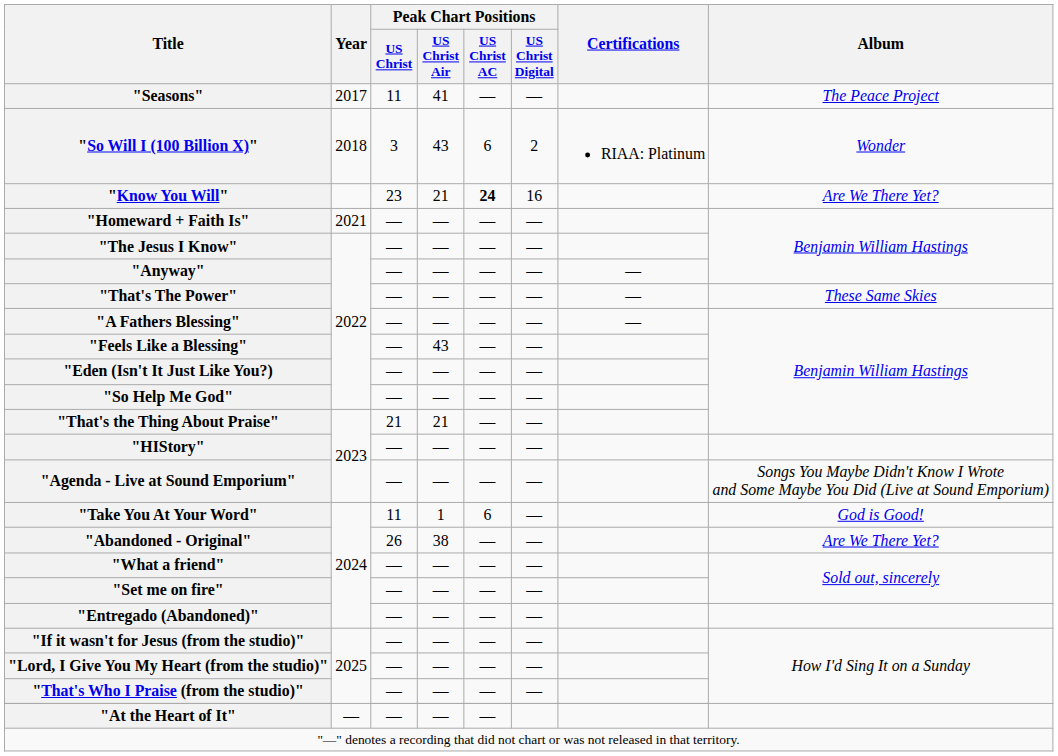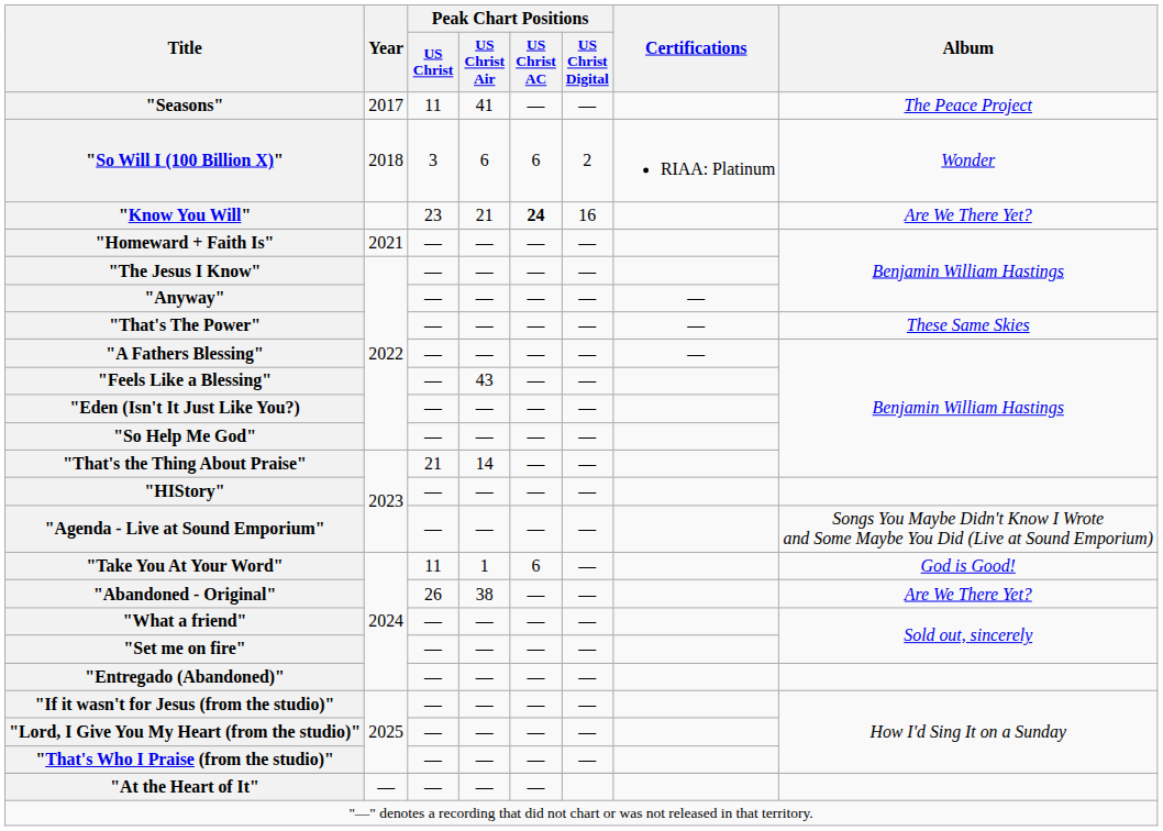 <table class="wikitable plainrowheaders" style="text-align:center;">
 <tr>
 <th rowspan="2">Title</th>
 <th rowspan="2">Year</th>
 <th colspan="4">Peak Chart Positions</th>
 <th rowspan="2"><a href='#'>Certifications</a></th>
 <th rowspan="2">Album</th>
 </tr>
 <tr>
 <th scope="col" style="width:3em;font-size:85%;"><a href='#'>US<br>Christ</a><br></th>
 <th scope="col" style="width:3em;font-size:85%;"><a href='#'>US<br>Christ<br>Air</a><br></th>
 <th scope="col" style="width:3em;font-size:85%;"><a href='#'>US<br>Christ<br>AC</a><br></th>
 <th scope="col" style="width:3em;font-size:85%;"><a href='#'>US<br>Christ<br>Digital</a><br></th>
 </tr>
 <tr>
 <th scope="row">"Seasons"<br></th>
 <td>2017</td>
 <td>11</td>
 <td>41</td>
 <td>—</td>
 <td>—</td>
 <td></td>
 <td><em><a href='#'>The Peace Project</a></em></td>
 </tr>
 <tr>
 <th scope="row">"<a href='#'>So Will I (100 Billion X)</a>"<br></th>
 <td>2018</td>
 <td>3</td>
-<td>43</td>
+<td>6</td>
 <td>6</td>
 <td>2</td>
 <td><br><ul><li>RIAA: Platinum</li></ul></td>
 <td><em><a href='#'>Wonder</a></em></td>
 </tr>
 <tr>
 <th scope="row">"<a href='#'>Know You Will</a>"<br></th>
 <td></td>
 <td>23</td>
 <td>21</td>
 <td><strong>24</strong></td>
 <td>16</td>
 <td></td>
 <td><em><a href='#'>Are We There Yet?</a></em></td>
 </tr>
 <tr>
 <th scope="row">"Homeward + Faith Is"</th>
 <td>2021</td>
 <td>—</td>
 <td>—</td>
 <td>—</td>
 <td>—</td>
 <td></td>
 <td rowspan="3"><em><a href='#'>Benjamin William Hastings</a></em></td>
 </tr>
 <tr>
 <th scope="row">"The Jesus I Know"</th>
 <td rowspan="7">2022</td>
 <td>—</td>
 <td>—</td>
 <td>—</td>
 <td>—</td>
 <td></td>
 </tr>
 <tr>
 <th scope="row">"Anyway"</th>
 <td>—</td>
 <td>—</td>
 <td>—</td>
 <td>—</td>
 <td>—</td>
 </tr>
 <tr>
 <th scope="row">"That's The Power"<br></th>
 <td>—</td>
 <td>—</td>
 <td>—</td>
 <td>—</td>
 <td>—</td>
 <td><em><a href='#'>These Same Skies</a></em></td>
 </tr>
 <tr>
 <th scope="row">"A Fathers Blessing"</th>
 <td>—</td>
 <td>—</td>
 <td>—</td>
 <td>—</td>
 <td>—</td>
 <td rowspan="5"><em><a href='#'>Benjamin William Hastings</a></em></td>
 </tr>
 <tr>
 <th scope="row">"Feels Like a Blessing"<br></th>
 <td>—</td>
 <td>43</td>
 <td>—</td>
 <td>—</td>
 <td></td>
 </tr>
 <tr>
 <th scope="row">"Eden (Isn't It Just Like You?)</th>
 <td>—</td>
 <td>—</td>
 <td>—</td>
 <td>—</td>
 <td></td>
 </tr>
 <tr>
 <th scope="row">"So Help Me God"</th>
 <td>—</td>
 <td>—</td>
 <td>—</td>
 <td>—</td>
 <td></td>
 </tr>
 <tr>
 <th scope="row">"That's the Thing About Praise"<br></th>
 <td rowspan="3">2023</td>
 <td>21</td>
-<td>21</td>
+<td>14</td>
 <td>—</td>
 <td>—</td>
 <td></td>
 </tr>
 <tr>
 <th scope="row">"HIStory"<br> </th>
 <td>—</td>
 <td>—</td>
 <td>—</td>
 <td>—</td>
 <td></td>
 <td></td>
 </tr>
 <tr>
 <th scope="row">"Agenda - Live at Sound Emporium"</th>
 <td>—</td>
 <td>—</td>
 <td>—</td>
 <td>—</td>
 <td></td>
 <td><em>Songs You Maybe Didn't Know I Wrote</em><br><em>and Some Maybe You Did (Live at Sound Emporium)</em></td>
 </tr>
 <tr>
 <th scope="row">"Take You At Your Word"<br></th>
 <td rowspan="5">2024</td>
 <td>11</td>
 <td>1</td>
 <td>6</td>
 <td>—</td>
 <td></td>
 <td><em><a href='#'>God is Good!</a></em></td>
 </tr>
 <tr>
 <th scope="row">"Abandoned - Original"</th>
 <td>26</td>
 <td>38</td>
 <td>—</td>
 <td>—</td>
 <td></td>
 <td><em><a href='#'>Are We There Yet?</a></em></td>
 </tr>
 <tr>
 <th scope="row">"What a friend"<br></th>
 <td>—</td>
 <td>—</td>
 <td>—</td>
 <td>—</td>
 <td></td>
 <td rowspan="2"><em><a href='#'>Sold out, sincerely</a></em></td>
 </tr>
 <tr>
 <th scope="row">"Set me on fire"</th>
 <td>—</td>
 <td>—</td>
 <td>—</td>
 <td>—</td>
 <td></td>
 </tr>
 <tr>
 <th scope="row">"Entregado (Abandoned)"<br></th>
 <td>—</td>
 <td>—</td>
 <td>—</td>
 <td>—</td>
 <td></td>
 <td></td>
 </tr>
 <tr>
 <th scope="row">"If it wasn't for Jesus (from the studio)"</th>
 <td rowspan="4">2025</td>
 <td>—</td>
 <td>—</td>
 <td>—</td>
 <td>—</td>
 <td></td>
 <td rowspan="3"><em>How I'd Sing It on a Sunday</em></td>
 </tr>
 <tr>
 <th scope="row">"Lord, I Give You My Heart (from the studio)"<br></th>
 <td>—</td>
 <td>—</td>
 <td>—</td>
 <td>—</td>
 <td></td>
 </tr>
 <tr>
 <th scope="row">"<a href='#'>That's Who I Praise</a> (from the studio)"<br></th>
 <td>—</td>
 <td>—</td>
 <td>—</td>
 <td>—</td>
 <td></td>
 </tr>
 <tr>
 </tr>
 <tr>
 <th scope="row">"At the Heart of It"</th>
 <td>—</td>
 <td>—</td>
 <td>—</td>
 <td>—</td>
 <td></td>
 <td></td>
 </tr>
 <tr>
 <td colspan="12" style="font-size:85%">"—" denotes a recording that did not chart or was not released in that territory.</td>
 </tr>
 </table>
